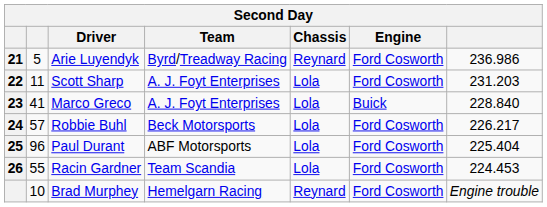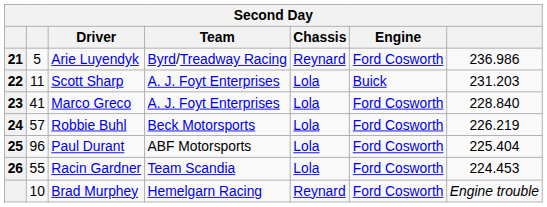 <table class="wikitable" style="font-size:95%;">
 <tr>
 <th colspan=7>Second Day</th>
 </tr>
 <tr>
 <th></th>
 <th></th>
 <th>Driver</th>
 <th>Team</th>
 <th>Chassis</th>
 <th>Engine</th>
 <th></th>
 </tr>
 <tr>
 <th scope="row">21</th>
 <td style="text-align:center;">5</td>
 <td> <a href='#'>Arie Luyendyk</a></td>
 <td><a href='#'>Byrd</a>/<a href='#'>Treadway Racing</a></td>
 <td><a href='#'>Reynard</a></td>
 <td><a href='#'>Ford Cosworth</a></td>
 <td style="text-align:center;">236.986</td>
 </tr>
 <tr>
 <th scope="row">22</th>
 <td style="text-align:center;">11</td>
 <td> <a href='#'>Scott Sharp</a></td>
 <td><a href='#'>A. J. Foyt Enterprises</a></td>
 <td><a href='#'>Lola</a></td>
-<td><a href='#'>Ford Cosworth</a></td>
+<td><a href='#'>Buick</a></td>
 <td style="text-align:center;">231.203</td>
 </tr>
 <tr>
 <th scope="row">23</th>
 <td style="text-align:center;">41</td>
 <td> <a href='#'>Marco Greco</a></td>
 <td><a href='#'>A. J. Foyt Enterprises</a></td>
 <td><a href='#'>Lola</a></td>
-<td><a href='#'>Buick</a></td>
+<td><a href='#'>Ford Cosworth</a></td>
 <td style="text-align:center;">228.840</td>
 </tr>
 <tr>
 <th scope="row">24</th>
 <td style="text-align:center;">57</td>
 <td> <a href='#'>Robbie Buhl</a> <strong></strong></td>
 <td><a href='#'>Beck Motorsports</a></td>
 <td><a href='#'>Lola</a></td>
 <td><a href='#'>Ford Cosworth</a></td>
-<td style="text-align:center;">226.217</td>
+<td style="text-align:center;">226.219</td>
 </tr>
 <tr>
 <th scope="row">25</th>
 <td style="text-align:center;">96</td>
 <td> <a href='#'>Paul Durant</a> <strong></strong></td>
 <td>ABF Motorsports</td>
 <td><a href='#'>Lola</a></td>
 <td><a href='#'>Ford Cosworth</a></td>
 <td style="text-align:center;">225.404</td>
 </tr>
 <tr>
 <th scope="row">26</th>
 <td style="text-align:center;">55</td>
 <td> <a href='#'>Racin Gardner</a> <strong></strong></td>
 <td><a href='#'>Team Scandia</a></td>
 <td><a href='#'>Lola</a></td>
 <td><a href='#'>Ford Cosworth</a></td>
 <td style="text-align:center;">224.453</td>
 </tr>
 <tr>
 <th scope="row"></th>
 <td style="text-align:center;">10</td>
 <td> <a href='#'>Brad Murphey</a> <strong></strong></td>
 <td><a href='#'>Hemelgarn Racing</a></td>
 <td><a href='#'>Reynard</a></td>
 <td><a href='#'>Ford Cosworth</a></td>
 <td style="text-align:center;"><em>Engine trouble</em></td>
 </tr>
 </table>
